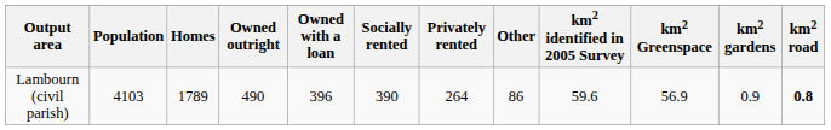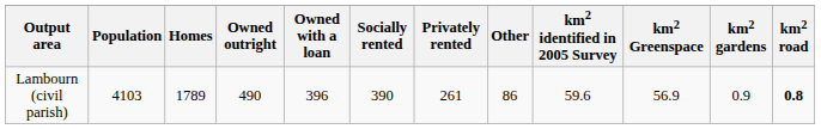 <table class="wikitable">
 <tr>
 </tr>
 <tr>
 <th>Output area</th>
 <th>Population</th>
 <th>Homes</th>
 <th>Owned outright</th>
 <th>Owned with a loan</th>
 <th>Socially rented</th>
 <th>Privately rented</th>
 <th>Other</th>
 <th>km<sup>2</sup> identified in 2005 Survey</th>
 <th>km<sup>2</sup> Greenspace</th>
 <th>km<sup>2</sup> gardens</th>
 <th>km<sup>2</sup> road</th>
 </tr>
 <tr align=center>
 <td>Lambourn (civil parish)</td>
 <td>4103</td>
 <td>1789</td>
 <td>490</td>
 <td>396</td>
 <td>390</td>
-<td>264</td>
+<td>261</td>
 <td>86</td>
 <td>59.6</td>
 <td>56.9</td>
 <td>0.9</td>
 <td><strong>0.8</strong></td>
 </tr>
 </table>
